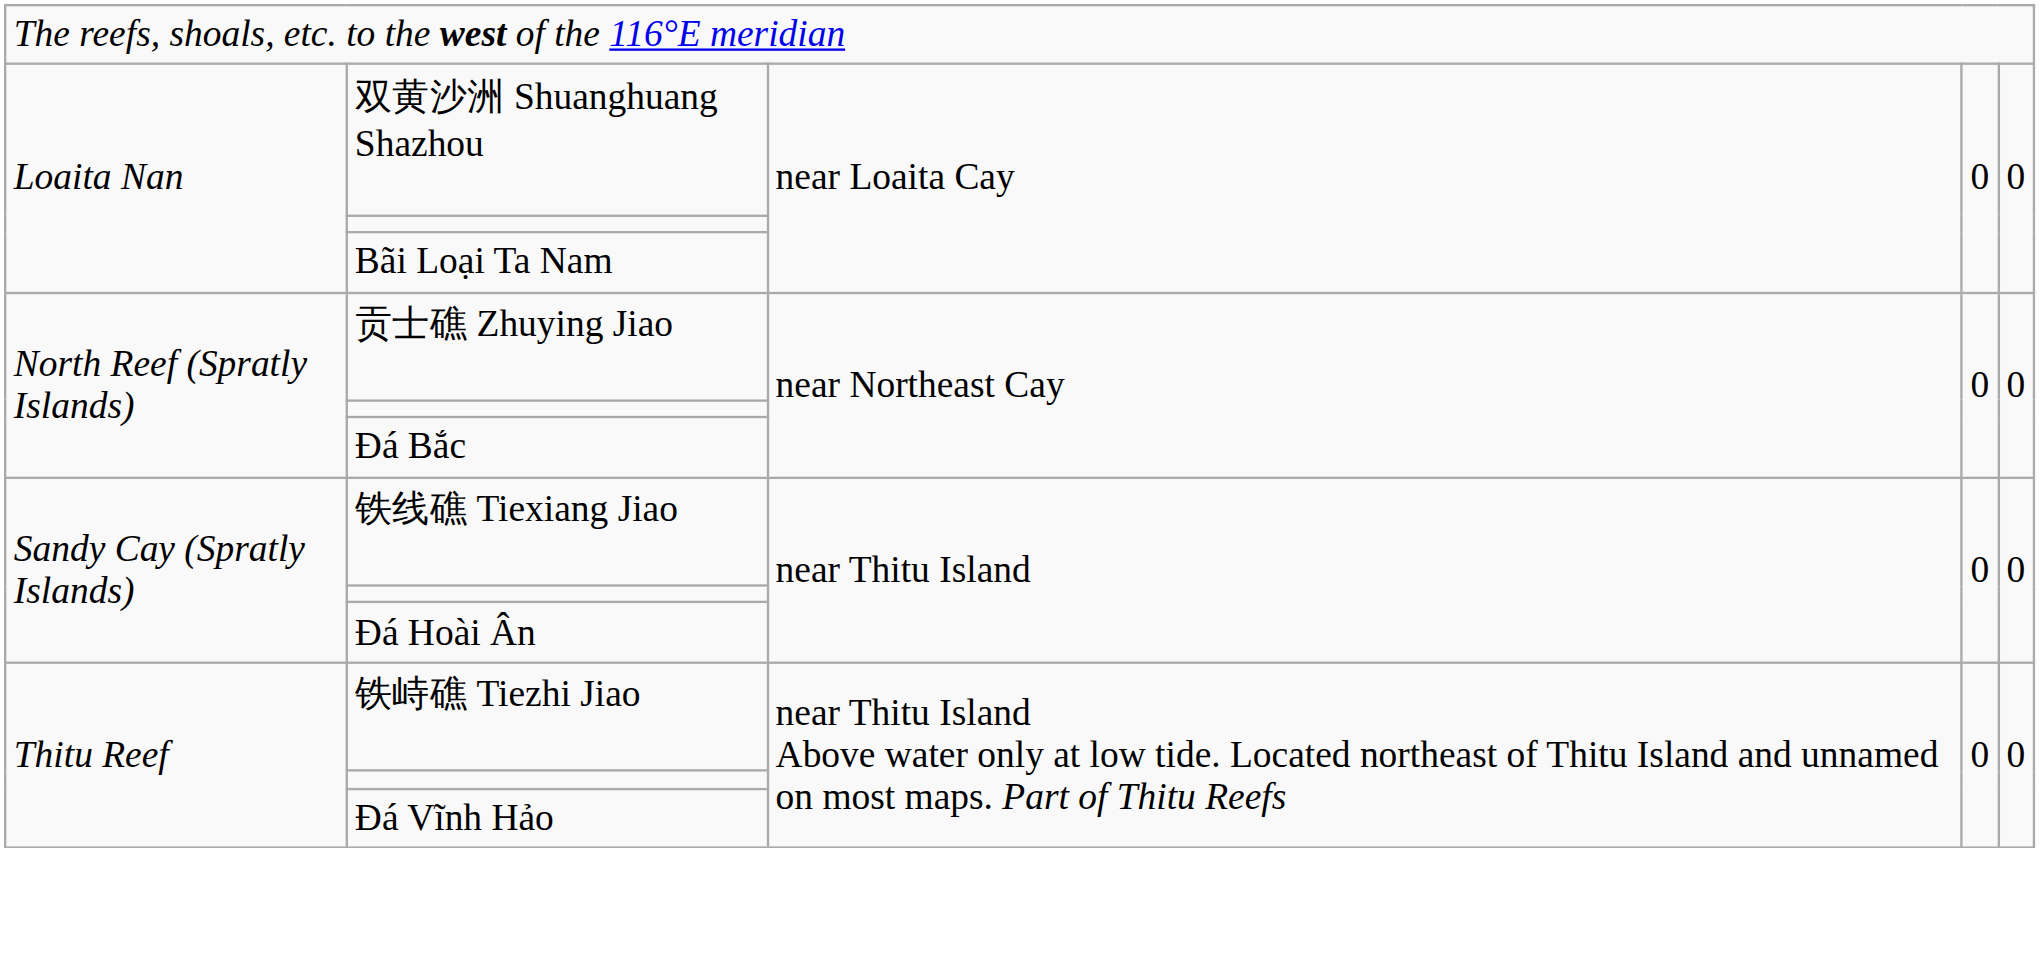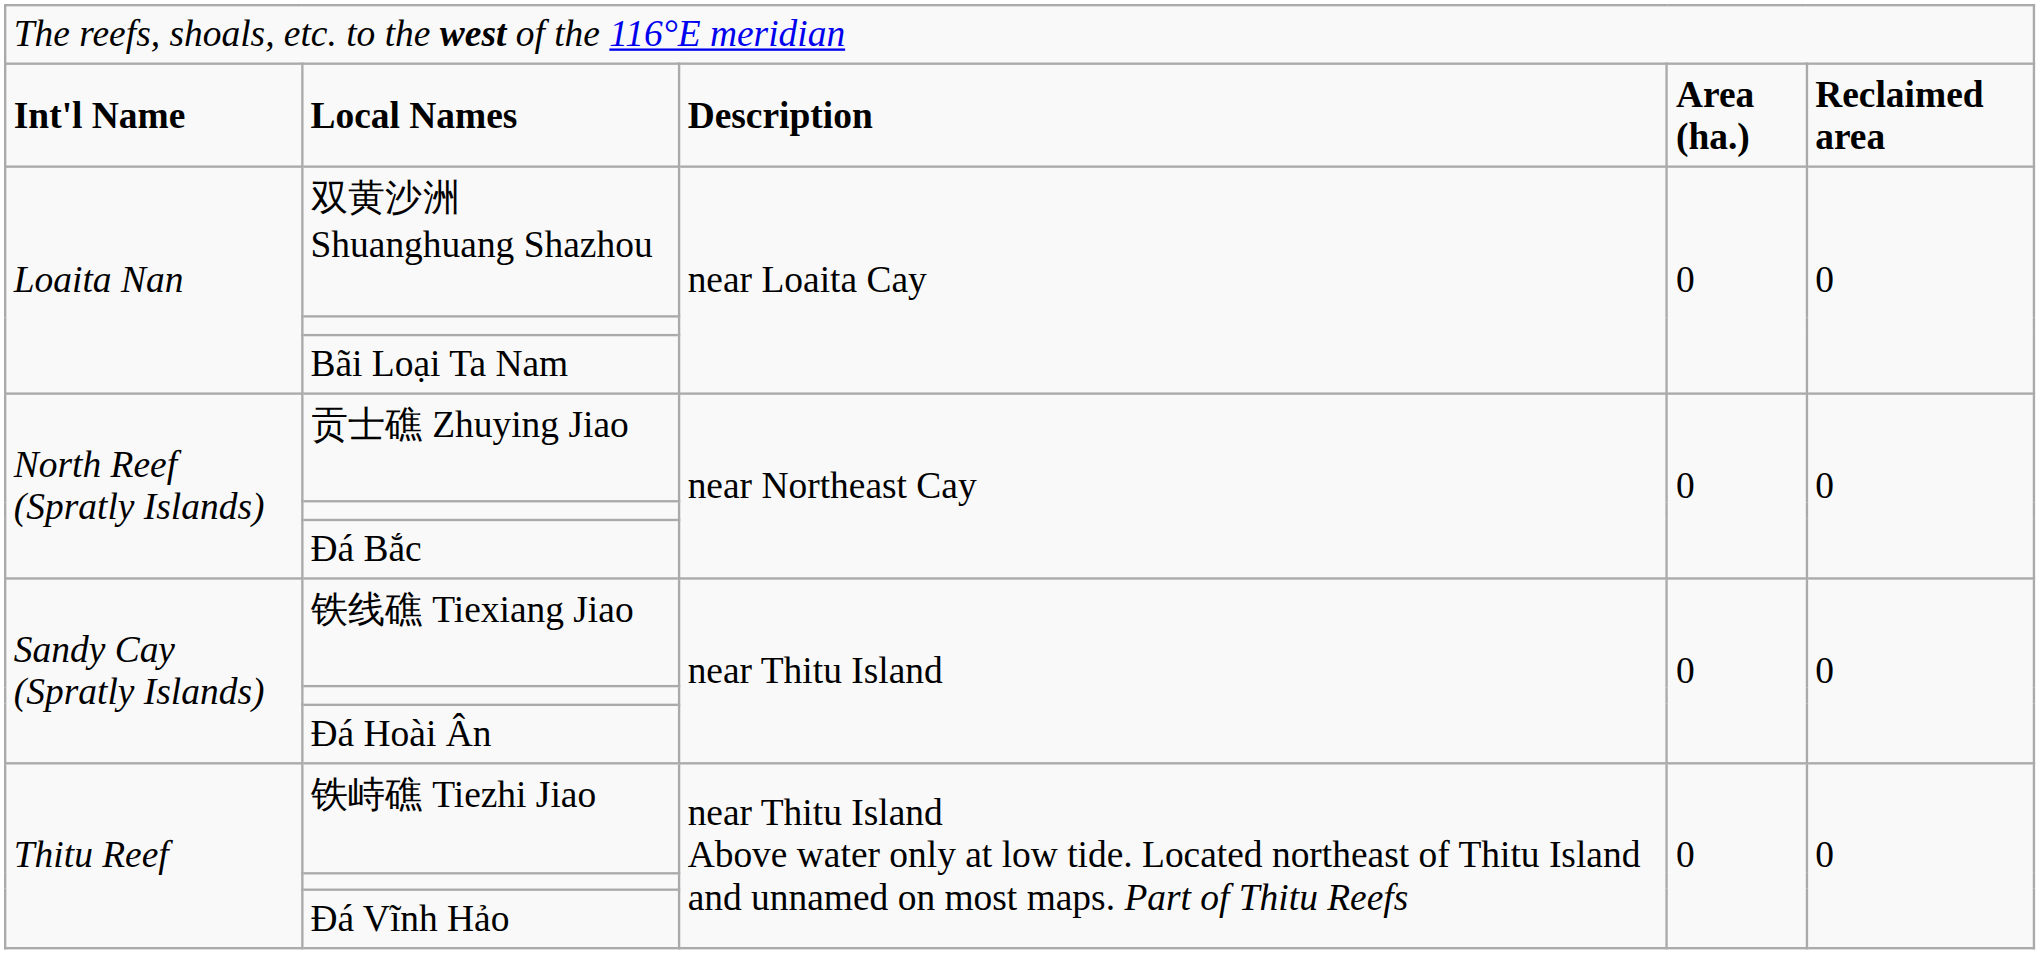 <table class="wikitable">
 <tr>
 <td colspan="5"><em>The reefs, shoals, etc. to the <strong>west</strong> of the <a href='#'>116°E meridian</a></em></td>
+</tr>
+<tr>
+<td><strong>Int'l Name</strong></td>
+<td><strong>Local Names</strong></td>
+<td><strong>Description</strong></td>
+<td><strong>Area (ha.)</strong></td>
+<td><strong>Reclaimed area</strong></td>
 </tr>
 <tr>
 <td rowspan="3"><em>Loaita Nan</em></td>
 <td> 双黄沙洲 Shuanghuang Shazhou<br><br></td>
 <td rowspan="3">near  Loaita Cay</td>
 <td rowspan="3">0</td>
 <td rowspan="3">0</td>
 </tr>
 <tr>
 <td></td>
 </tr>
 <tr>
 <td> Bãi Loại Ta Nam</td>
 </tr>
 <tr>
 <td rowspan="3"><em>North Reef (Spratly Islands)</em></td>
 <td> 贡士礁 Zhuying Jiao<br><br></td>
 <td rowspan="3">near  Northeast Cay</td>
 <td rowspan="3">0</td>
 <td rowspan="3">0</td>
 </tr>
 <tr>
 <td></td>
 </tr>
 <tr>
 <td> Đá Bắc</td>
 </tr>
 <tr>
 <td rowspan="3"><em>Sandy Cay (Spratly Islands)</em></td>
 <td> 铁线礁 Tiexiang Jiao<br><br></td>
 <td rowspan="3">near  Thitu Island</td>
 <td rowspan="3">0</td>
 <td rowspan="3">0</td>
 </tr>
 <tr>
 <td></td>
 </tr>
 <tr>
 <td> Đá Hoài Ân</td>
 </tr>
 <tr>
 <td rowspan="3"><em>Thitu Reef</em></td>
 <td> 铁峙礁 Tiezhi Jiao<br><br></td>
 <td rowspan="3">near  Thitu Island<br> Above water only at low tide. Located northeast of Thitu Island and unnamed on most maps. <em>Part of Thitu Reefs</em></td>
 <td rowspan="3">0</td>
 <td rowspan="3">0</td>
 </tr>
 <tr>
 <td></td>
 </tr>
 <tr>
 <td> Đá Vĩnh Hảo</td>
 </tr>
 </table>
